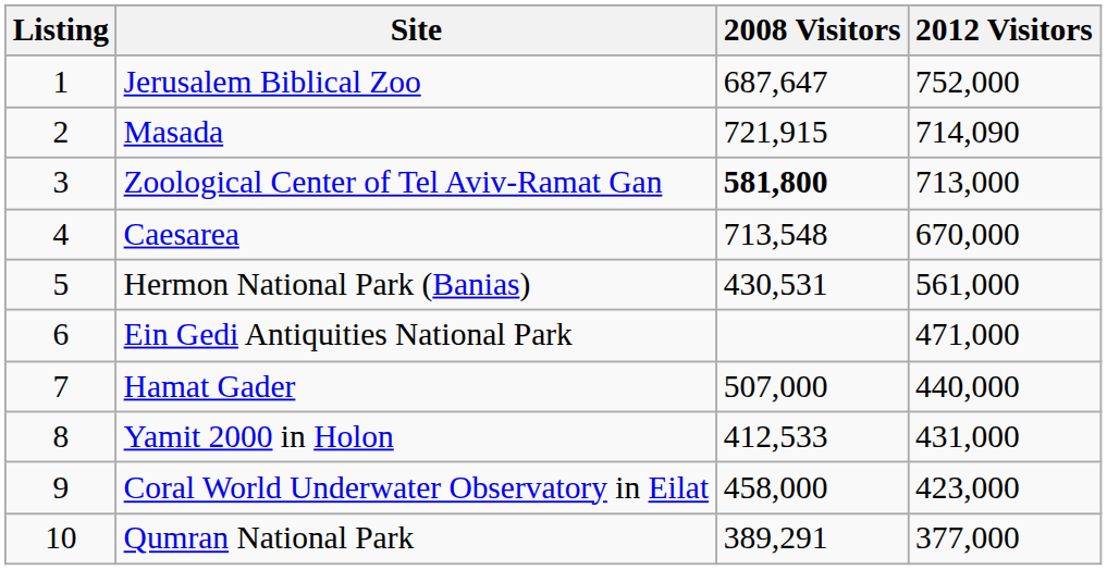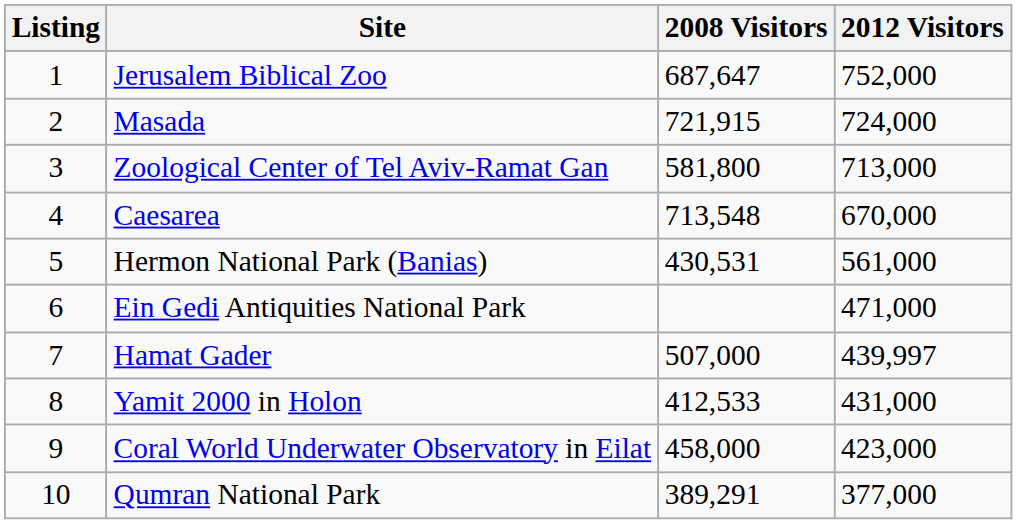 <table class="wikitable">
 <tr>
 <th style="vertical-align:top; text-align:center; width:40px;">Listing</th>
 <th>Site</th>
 <th>2008 Visitors</th>
 <th>2012 Visitors</th>
 </tr>
 <tr>
 <td style="text-align:center;">1</td>
 <td><a href='#'>Jerusalem Biblical Zoo</a></td>
 <td>687,647</td>
 <td>752,000</td>
 </tr>
 <tr>
 <td style="text-align:center;">2</td>
 <td><a href='#'>Masada</a></td>
 <td>721,915</td>
-<td>714,090</td>
+<td>724,000</td>
 </tr>
 <tr>
 <td style="text-align:center;">3</td>
 <td><a href='#'>Zoological Center of Tel Aviv-Ramat Gan</a></td>
-<td><strong>581,800</strong></td>
+<td>581,800</td>
 <td>713,000</td>
 </tr>
 <tr>
 <td style="text-align:center;">4</td>
 <td><a href='#'>Caesarea</a></td>
 <td>713,548</td>
 <td>670,000</td>
 </tr>
 <tr>
 <td style="text-align:center;">5</td>
 <td>Hermon National Park (<a href='#'>Banias</a>)</td>
 <td>430,531</td>
 <td>561,000</td>
 </tr>
 <tr>
 <td style="text-align:center;">6</td>
 <td><a href='#'>Ein Gedi</a> Antiquities National Park</td>
 <td></td>
 <td>471,000</td>
 </tr>
 <tr>
 <td style="text-align:center;">7</td>
 <td><a href='#'>Hamat Gader</a></td>
 <td>507,000</td>
-<td>440,000</td>
+<td>439,997</td>
 </tr>
 <tr>
 <td style="text-align:center;">8</td>
 <td><a href='#'>Yamit 2000</a> in <a href='#'>Holon</a></td>
 <td>412,533</td>
 <td>431,000</td>
 </tr>
 <tr>
 <td style="text-align:center;">9</td>
 <td><a href='#'>Coral World Underwater Observatory</a> in <a href='#'>Eilat</a></td>
 <td>458,000</td>
 <td>423,000</td>
 </tr>
 <tr>
 <td style="text-align:center;">10</td>
 <td><a href='#'>Qumran</a> National Park</td>
 <td>389,291</td>
 <td>377,000</td>
 </tr>
 </table>
